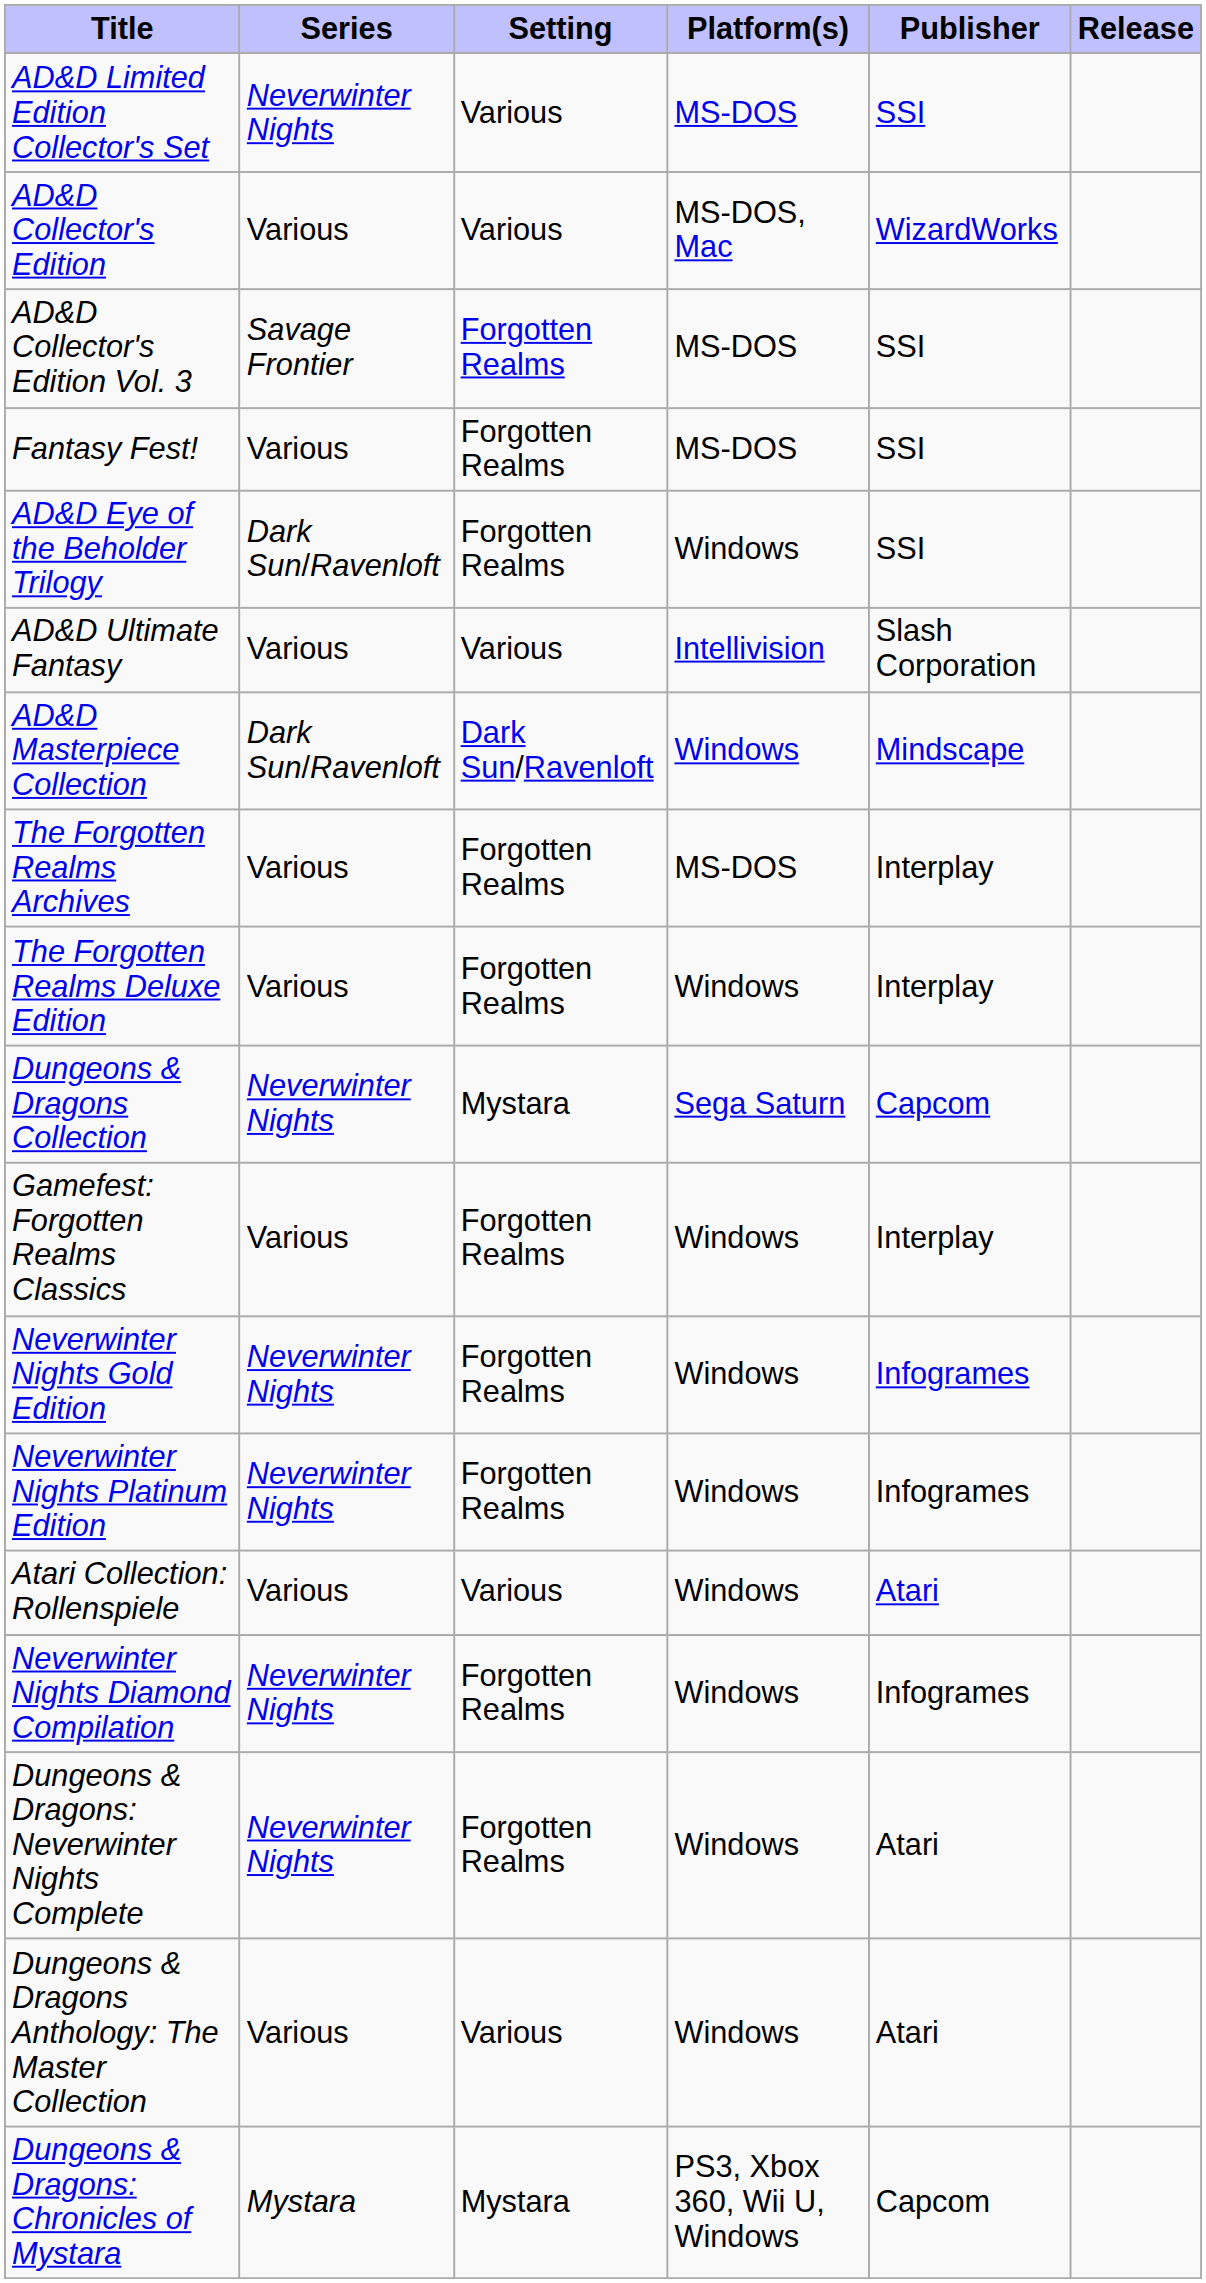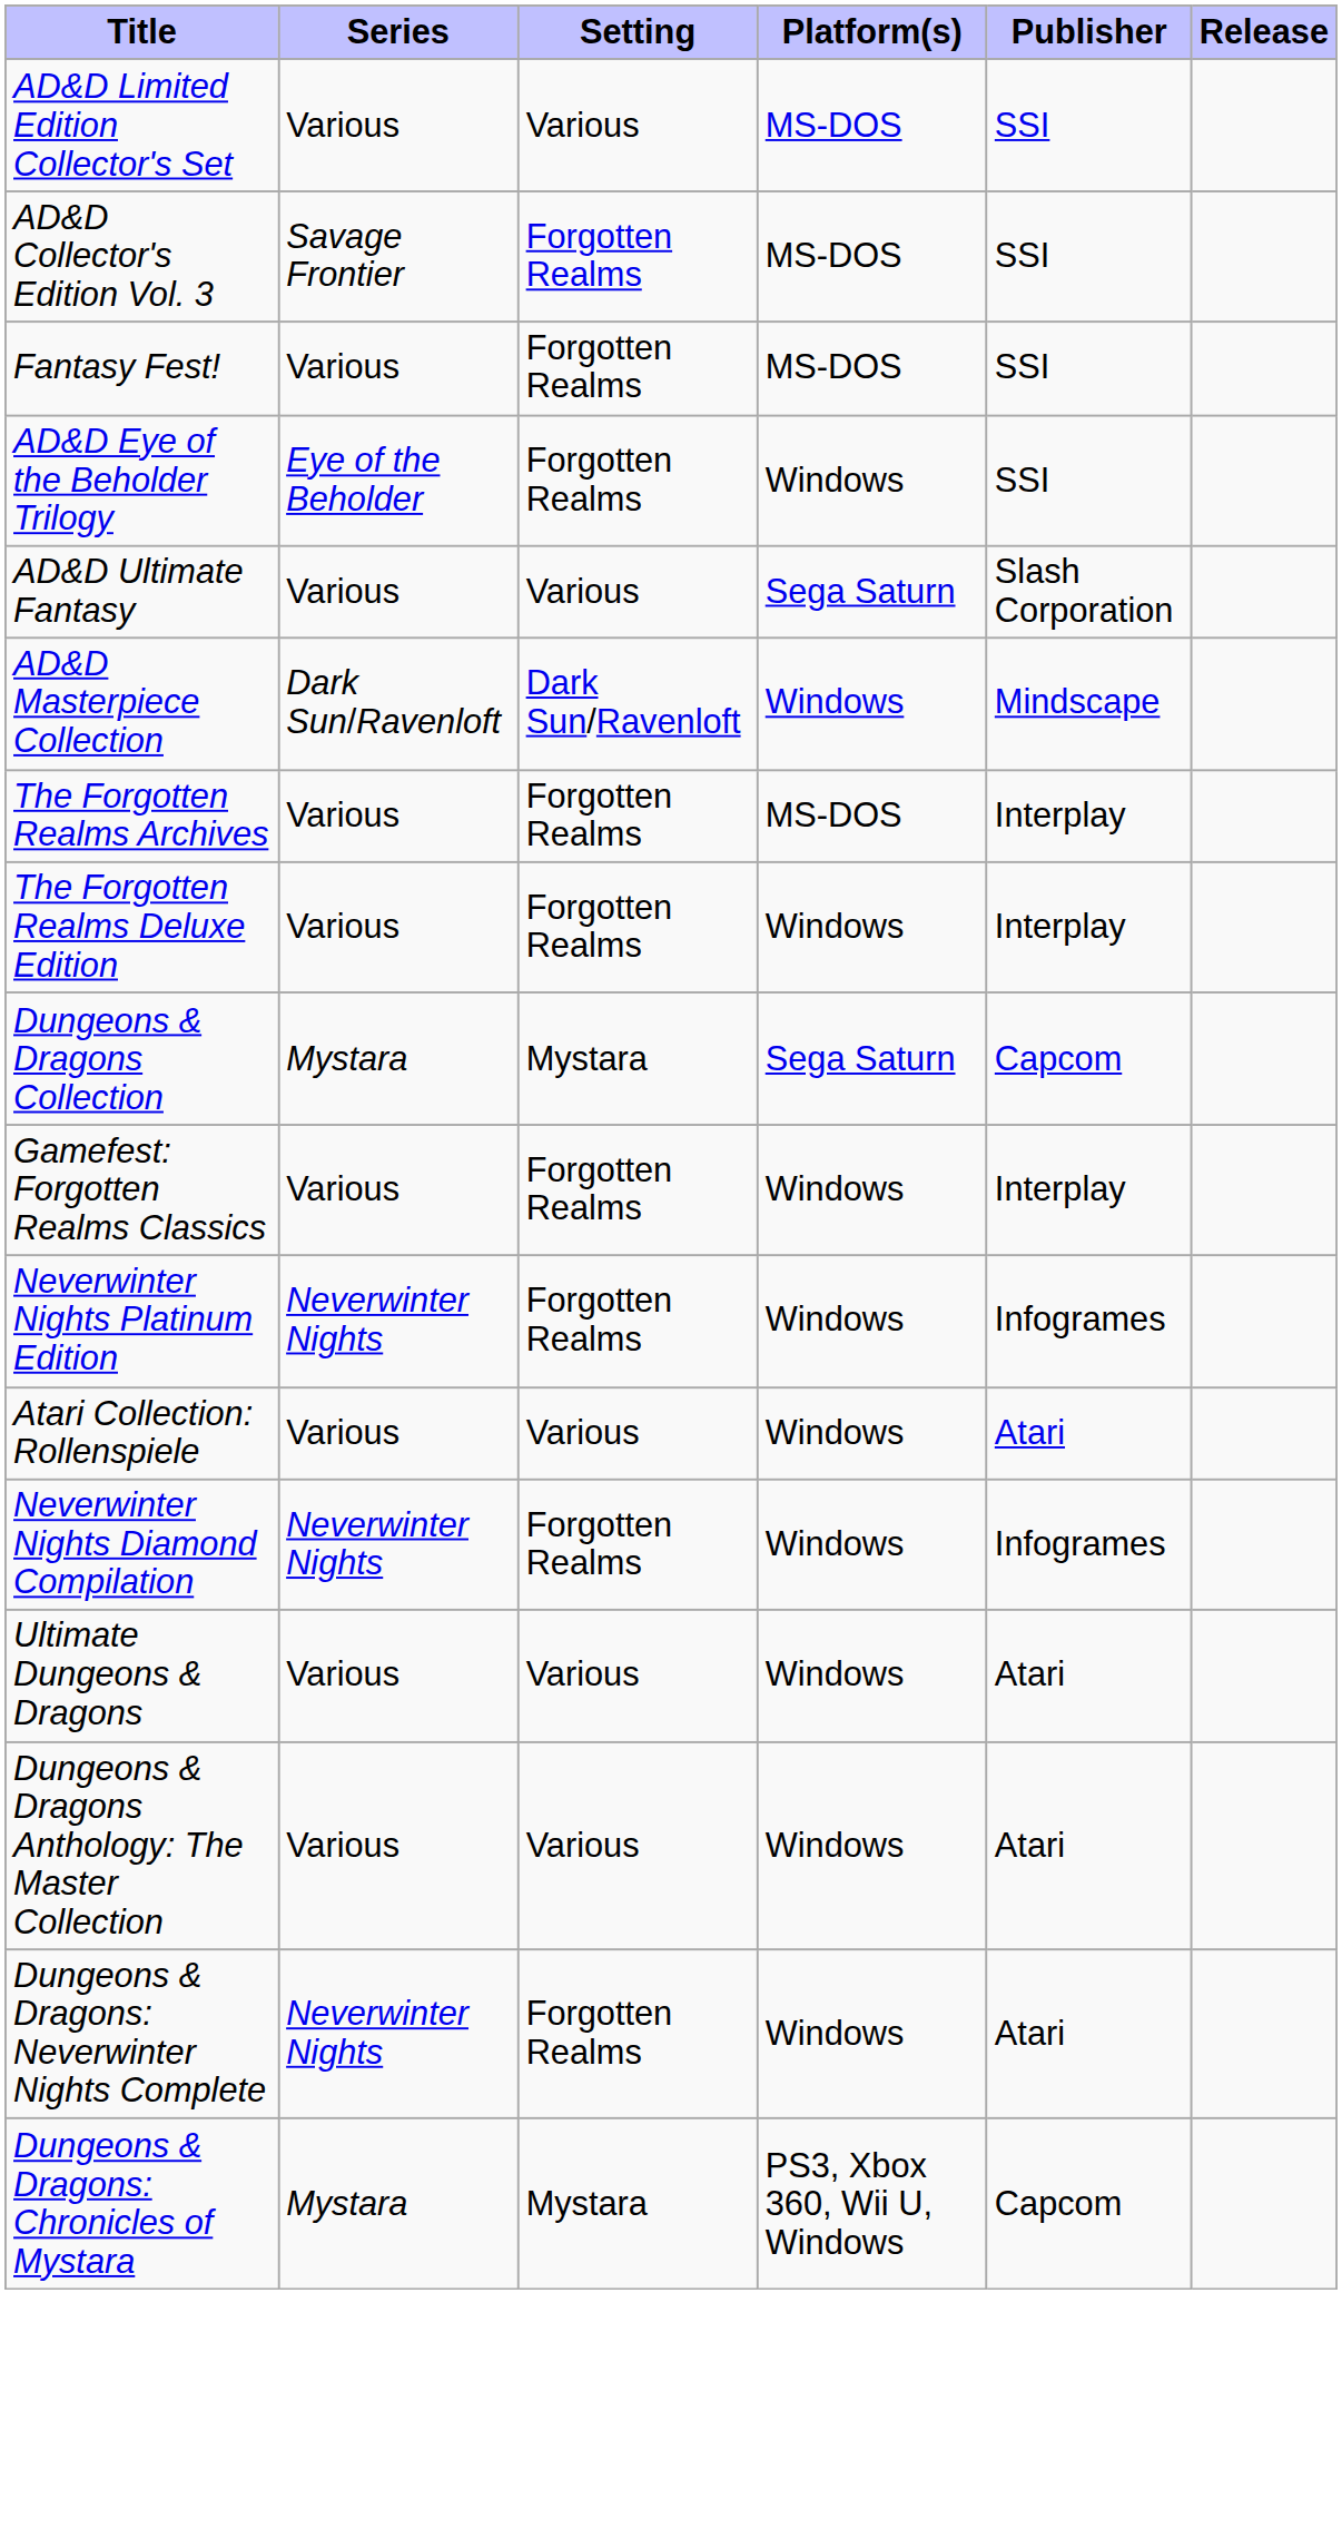 <table class="wikitable sortable" style="text-align: left; width: 100%;">
 <tr>
 <th style="background:#C0C0FF;">Title</th>
 <th style="background:#C0C0FF;">Series</th>
 <th style="background:#C0C0FF;">Setting</th>
 <th style="background:#C0C0FF;">Platform(s)</th>
 <th style="background:#C0C0FF;">Publisher</th>
 <th style="background:#C0C0FF;">Release</th>
 </tr>
 <tr>
 <td><em><a href='#'>AD&D Limited Edition Collector's Set</a></em></td>
-<td><em><a href='#'>Neverwinter Nights</a></em></td>
+<td>Various</td>
 <td>Various</td>
 <td><a href='#'>MS-DOS</a></td>
 <td><a href='#'>SSI</a></td>
-<td></td>
-</tr>
-<tr>
-<td><em><a href='#'>AD&D Collector's Edition</a></em></td>
-<td>Various</td>
-<td>Various</td>
-<td>MS-DOS, <a href='#'>Mac</a></td>
-<td><a href='#'>WizardWorks</a></td>
 <td></td>
 </tr>
 <tr>
 <td><em>AD&D Collector's Edition Vol. 3</em></td>
 <td><em>Savage Frontier</em></td>
 <td><a href='#'>Forgotten Realms</a></td>
 <td>MS-DOS</td>
 <td>SSI</td>
 <td></td>
 </tr>
 <tr>
 <td><em>Fantasy Fest!</em></td>
 <td>Various</td>
 <td>Forgotten Realms</td>
 <td>MS-DOS</td>
 <td>SSI</td>
 <td></td>
 </tr>
 <tr>
 <td><em><a href='#'>AD&D Eye of the Beholder Trilogy</a></em></td>
-<td><em>Dark Sun</em>/<em>Ravenloft</em></td>
+<td><em><a href='#'>Eye of the Beholder</a></em></td>
 <td>Forgotten Realms</td>
 <td>Windows</td>
 <td>SSI</td>
 <td></td>
 </tr>
 <tr>
 <td><em>AD&D Ultimate Fantasy</em></td>
 <td>Various</td>
 <td>Various</td>
-<td><a href='#'>Intellivision</a></td>
+<td><a href='#'>Sega Saturn</a></td>
 <td>Slash Corporation</td>
 <td></td>
 </tr>
 <tr>
 <td><em><a href='#'>AD&D Masterpiece Collection</a></em></td>
 <td><em>Dark Sun</em>/<em>Ravenloft</em></td>
 <td><a href='#'>Dark Sun</a>/<a href='#'>Ravenloft</a></td>
 <td><a href='#'>Windows</a></td>
 <td><a href='#'>Mindscape</a></td>
 <td></td>
 </tr>
 <tr>
 <td><em><a href='#'>The Forgotten Realms Archives</a></em></td>
 <td>Various</td>
 <td>Forgotten Realms</td>
 <td>MS-DOS</td>
 <td>Interplay</td>
 <td></td>
 </tr>
 <tr>
 <td><em><a href='#'>The Forgotten Realms Deluxe Edition</a></em></td>
 <td>Various</td>
 <td>Forgotten Realms</td>
 <td>Windows</td>
 <td>Interplay</td>
 <td></td>
 </tr>
 <tr>
 <td><em><a href='#'>Dungeons & Dragons Collection</a></em></td>
-<td><em><a href='#'>Neverwinter Nights</a></em></td>
+<td><em>Mystara</em></td>
 <td>Mystara</td>
 <td><a href='#'>Sega Saturn</a></td>
 <td><a href='#'>Capcom</a></td>
 <td></td>
 </tr>
 <tr>
 <td><em>Gamefest: Forgotten Realms Classics</em></td>
 <td>Various</td>
 <td>Forgotten Realms</td>
 <td>Windows</td>
 <td>Interplay</td>
-<td></td>
-</tr>
-<tr>
-<td><em><a href='#'>Neverwinter Nights Gold Edition</a></em></td>
-<td><em><a href='#'>Neverwinter Nights</a></em></td>
-<td>Forgotten Realms</td>
-<td>Windows</td>
-<td><a href='#'>Infogrames</a></td>
 <td></td>
 </tr>
 <tr>
 <td><em><a href='#'>Neverwinter Nights Platinum Edition</a></em></td>
 <td><em><a href='#'>Neverwinter Nights</a></em></td>
 <td>Forgotten Realms</td>
 <td>Windows</td>
 <td>Infogrames</td>
 <td></td>
 </tr>
 <tr>
 <td><em>Atari Collection: Rollenspiele</em></td>
 <td>Various</td>
 <td>Various</td>
 <td>Windows</td>
 <td><a href='#'>Atari</a></td>
 <td></td>
 </tr>
 <tr>
 <td><em><a href='#'>Neverwinter Nights Diamond Compilation</a></em></td>
 <td><em><a href='#'>Neverwinter Nights</a></em></td>
 <td>Forgotten Realms</td>
 <td>Windows</td>
 <td>Infogrames</td>
 <td></td>
 </tr>
 <tr>
-<td><em>Dungeons & Dragons: Neverwinter Nights Complete</em></td>
-<td><em><a href='#'>Neverwinter Nights</a></em></td>
-<td>Forgotten Realms</td>
+<td><em>Ultimate Dungeons & Dragons</em></td>
+<td>Various</td>
+<td>Various</td>
 <td>Windows</td>
 <td>Atari</td>
 <td></td>
 </tr>
 <tr>
 <td><em>Dungeons & Dragons Anthology: The Master Collection</em></td>
 <td>Various</td>
 <td>Various</td>
 <td>Windows</td>
 <td>Atari</td>
 <td></td>
 </tr>
 <tr>
+<td><em>Dungeons & Dragons: Neverwinter Nights Complete</em></td>
+<td><em><a href='#'>Neverwinter Nights</a></em></td>
+<td>Forgotten Realms</td>
+<td>Windows</td>
+<td>Atari</td>
+<td></td>
+</tr>
+<tr>
 <td><em><a href='#'>Dungeons & Dragons: Chronicles of Mystara</a></em></td>
 <td><em>Mystara</em></td>
 <td>Mystara</td>
 <td>PS3, Xbox 360, Wii U, Windows</td>
 <td>Capcom</td>
 <td></td>
 </tr>
 </table>
